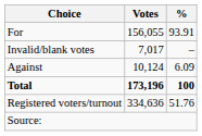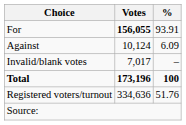 <table class=wikitable style=text-align:right>
 <tr>
 <th>Choice</th>
 <th>Votes</th>
 <th>%</th>
 </tr>
 <tr>
 <td align=left>For</td>
-<td>156,055</td>
+<td><strong>156,055</strong></td>
 <td>93.91</td>
+</tr>
+<tr>
+<td align=left>Against</td>
+<td>10,124</td>
+<td>6.09</td>
 </tr>
 <tr>
 <td align=left>Invalid/blank votes</td>
 <td>7,017</td>
 <td>–</td>
-</tr>
-<tr>
-<td align=left>Against</td>
-<td>10,124</td>
-<td>6.09</td>
 </tr>
 <tr>
 <td align=left><strong>Total</strong></td>
 <td><strong>173,196</strong></td>
 <td><strong>100</strong></td>
 </tr>
 <tr>
 <td align=left>Registered voters/turnout</td>
 <td>334,636</td>
 <td>51.76</td>
 </tr>
 <tr>
 <td colspan=3 align=left>Source: </td>
 </tr>
 </table>
